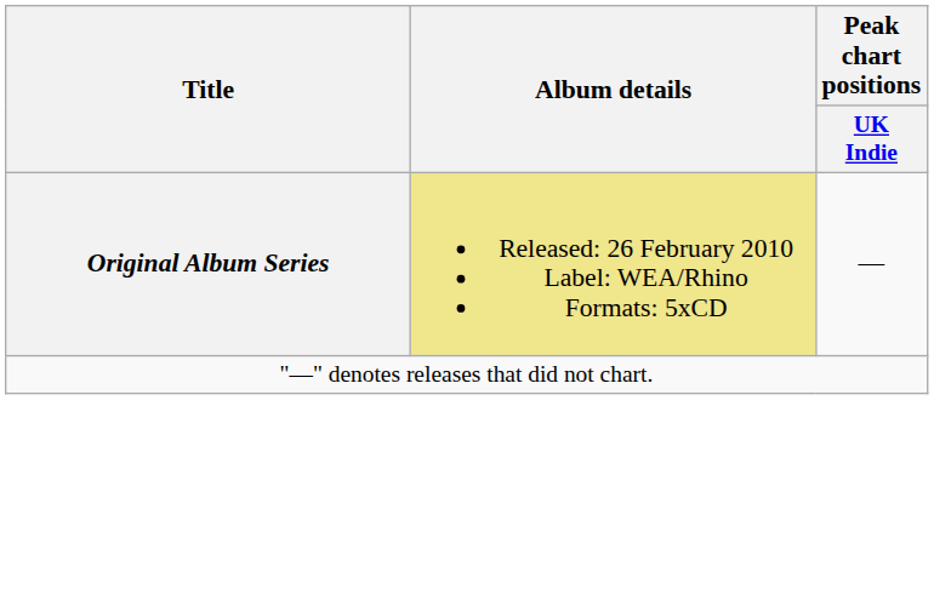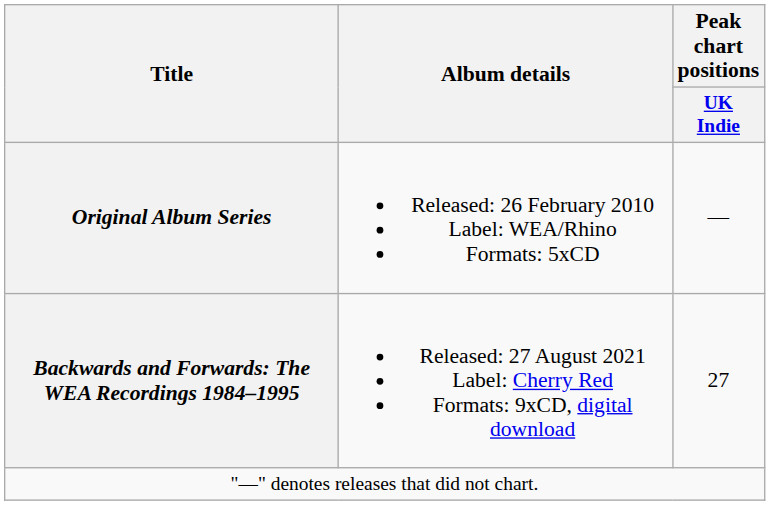 <table class="wikitable plainrowheaders" style="text-align:center;">
 <tr>
 <th rowspan="2" scope="col" style="width:15em;">Title</th>
 <th rowspan="2" scope="col" style="width:15em;">Album details</th>
 <th>Peak chart<br>positions</th>
 </tr>
 <tr>
 <th scope="col" style="width:2em;font-size:90%;"><a href='#'>UK<br>Indie</a><br></th>
 </tr>
 <tr>
 <th scope="row"><em>Original Album Series</em></th>
-<td style="background: khaki;"><br><ul><li>Released: 26 February 2010</li><li>Label: WEA/Rhino</li><li>Formats: 5xCD</li></ul></td>
+<td><br><ul><li>Released: 26 February 2010</li><li>Label: WEA/Rhino</li><li>Formats: 5xCD</li></ul></td>
 <td>—</td>
+</tr>
+<tr>
+<th scope="row"><em>Backwards and Forwards: The WEA Recordings 1984–1995</em></th>
+<td><br><ul><li>Released: 27 August 2021</li><li>Label: <a href='#'>Cherry Red</a></li><li>Formats: 9xCD, <a href='#'>digital download</a></li></ul></td>
+<td>27</td>
 </tr>
 <tr>
 <td colspan="3" style="font-size:90%">"—" denotes releases that did not chart.</td>
 </tr>
 </table>
